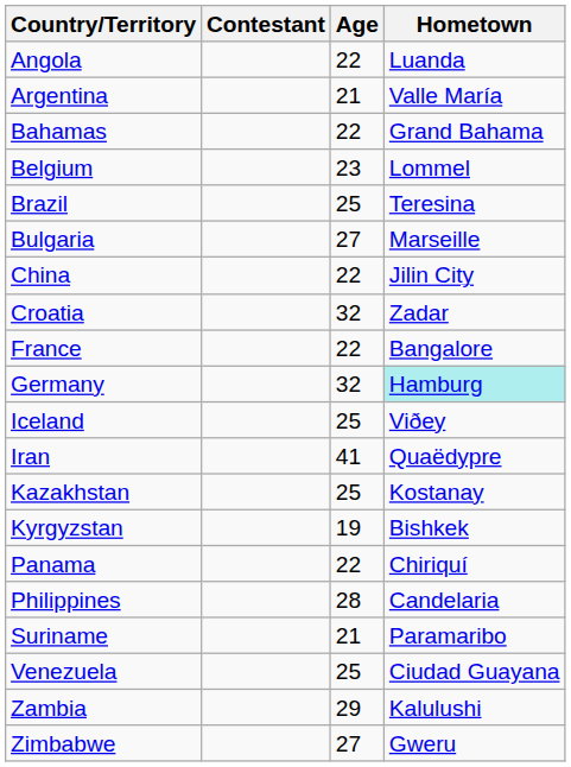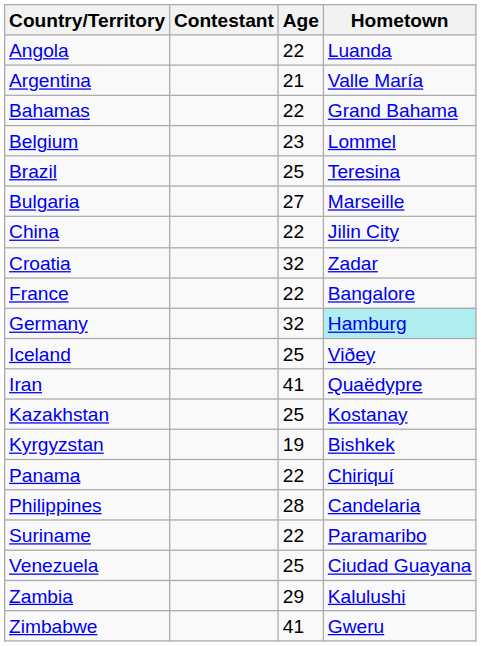 <table class="wikitable sortable" style="font-size: 95%;">
 <tr>
 <th>Country/Territory </th>
 <th>Contestant </th>
 <th>Age</th>
 <th>Hometown</th>
 </tr>
 <tr>
 <td> <a href='#'>Angola</a></td>
 <td></td>
 <td>22</td>
 <td><a href='#'>Luanda</a></td>
 </tr>
 <tr>
 <td> <a href='#'>Argentina</a></td>
 <td></td>
 <td>21</td>
 <td><a href='#'>Valle María</a></td>
 </tr>
 <tr>
 <td> <a href='#'>Bahamas</a></td>
 <td></td>
 <td>22</td>
 <td><a href='#'>Grand Bahama</a></td>
 </tr>
 <tr>
 <td> <a href='#'>Belgium</a></td>
 <td></td>
 <td>23</td>
 <td><a href='#'>Lommel</a></td>
 </tr>
 <tr>
 <td> <a href='#'>Brazil</a></td>
 <td></td>
 <td>25</td>
 <td><a href='#'>Teresina</a></td>
 </tr>
 <tr>
 <td> <a href='#'>Bulgaria</a></td>
 <td></td>
 <td>27</td>
 <td><a href='#'>Marseille</a></td>
 </tr>
 <tr>
 <td> <a href='#'>China</a></td>
 <td></td>
 <td>22</td>
 <td><a href='#'>Jilin City</a></td>
 </tr>
 <tr>
 <td> <a href='#'>Croatia</a></td>
 <td></td>
 <td>32</td>
 <td><a href='#'>Zadar</a></td>
 </tr>
 <tr>
 <td> <a href='#'>France</a></td>
 <td></td>
 <td>22</td>
 <td><a href='#'>Bangalore</a></td>
 </tr>
 <tr>
 <td> <a href='#'>Germany</a></td>
 <td></td>
 <td>32</td>
 <td style="background: paleturquoise;"><a href='#'>Hamburg</a></td>
 </tr>
 <tr>
 <td> <a href='#'>Iceland</a></td>
 <td></td>
 <td>25</td>
 <td><a href='#'>Viðey</a></td>
 </tr>
 <tr>
 <td> <a href='#'>Iran</a></td>
 <td></td>
 <td>41</td>
 <td><a href='#'>Quaëdypre</a></td>
 </tr>
 <tr>
 <td> <a href='#'>Kazakhstan</a></td>
 <td></td>
 <td>25</td>
 <td><a href='#'>Kostanay</a></td>
 </tr>
 <tr>
 <td> <a href='#'>Kyrgyzstan</a></td>
 <td></td>
 <td>19</td>
 <td><a href='#'>Bishkek</a></td>
 </tr>
 <tr>
 <td> <a href='#'>Panama</a></td>
 <td></td>
 <td>22</td>
 <td><a href='#'>Chiriquí</a></td>
 </tr>
 <tr>
 <td> <a href='#'>Philippines</a></td>
 <td></td>
 <td>28</td>
 <td><a href='#'>Candelaria</a></td>
 </tr>
 <tr>
 <td> <a href='#'>Suriname</a></td>
 <td></td>
-<td>21</td>
+<td>22</td>
 <td><a href='#'>Paramaribo</a></td>
 </tr>
 <tr>
 <td> <a href='#'>Venezuela</a></td>
 <td></td>
 <td>25</td>
 <td><a href='#'>Ciudad Guayana</a></td>
 </tr>
 <tr>
 <td> <a href='#'>Zambia</a></td>
 <td></td>
 <td>29</td>
 <td><a href='#'>Kalulushi</a></td>
 </tr>
 <tr>
 <td> <a href='#'>Zimbabwe</a></td>
 <td></td>
-<td>27</td>
+<td>41</td>
 <td><a href='#'>Gweru</a></td>
 </tr>
 </table>
